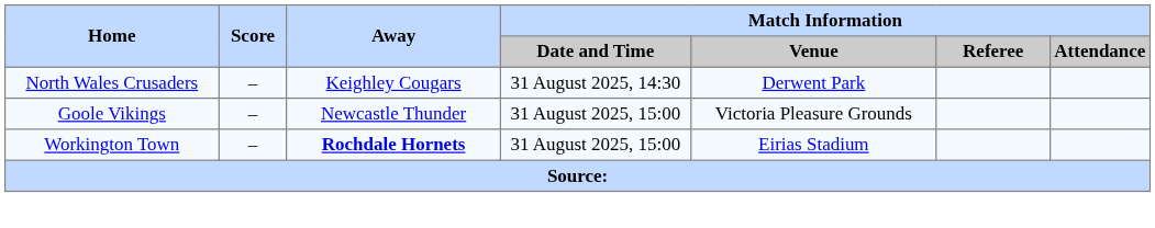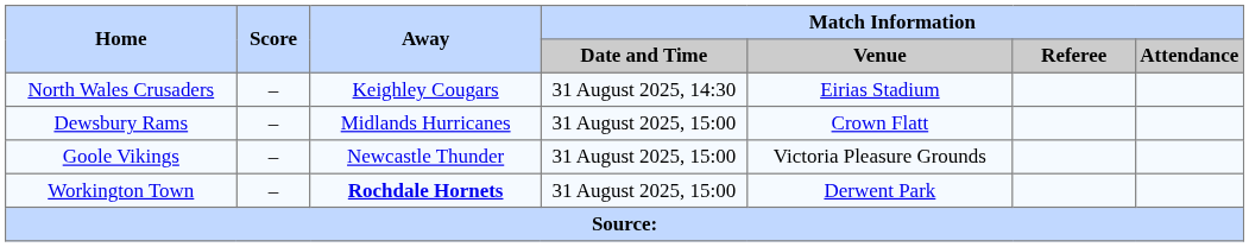 <table border=1 style="border-collapse:collapse; font-size:90%; text-align:center;" cellpadding=3 cellspacing=0 width=100%>
 <tr bgcolor=#C1D8FF>
 <th scope="col" rowspan=2 width=19%>Home</th>
 <th scope="col" rowspan=2 width=6%>Score</th>
 <th scope="col" rowspan=2 width=19%>Away</th>
 <th colspan=4>Match Information</th>
 </tr>
 <tr bgcolor=#CCCCCC>
 <th scope="col" width=17%>Date and Time</th>
 <th scope="col" width=22%>Venue</th>
 <th scope="col" width=10%>Referee</th>
 <th scope="col" width=7%>Attendance</th>
 </tr>
 <tr bgcolor=#F5FAFF>
 <td>  <a href='#'>North Wales Crusaders</a></td>
 <td>–</td>
 <td> <a href='#'>Keighley Cougars</a></td>
 <td>31 August 2025, 14:30</td>
-<td><a href='#'>Derwent Park</a></td>
+<td><a href='#'>Eirias Stadium</a></td>
+<td></td>
+<td></td>
+</tr>
+<tr bgcolor=#F5FAFF>
+<td> <a href='#'>Dewsbury Rams</a></td>
+<td>–</td>
+<td> <a href='#'>Midlands Hurricanes</a></td>
+<td>31 August 2025, 15:00</td>
+<td><a href='#'>Crown Flatt</a></td>
 <td></td>
 <td></td>
 </tr>
 <tr bgcolor=#F5FAFF>
 <td> <a href='#'>Goole Vikings</a></td>
 <td>–</td>
 <td> <a href='#'>Newcastle Thunder</a></td>
 <td>31 August 2025, 15:00</td>
 <td>Victoria Pleasure Grounds</td>
 <td></td>
 <td></td>
 </tr>
 <tr bgcolor=#F5FAFF>
 <td> <a href='#'>Workington Town</a></td>
 <td>–</td>
 <td><strong> <a href='#'>Rochdale Hornets</a></strong></td>
 <td>31 August 2025, 15:00</td>
-<td><a href='#'>Eirias Stadium</a></td>
+<td><a href='#'>Derwent Park</a></td>
 <td></td>
 <td></td>
 </tr>
 <tr style="background:#c1d8ff;">
 <th colspan=7>Source:</th>
 </tr>
 </table>
